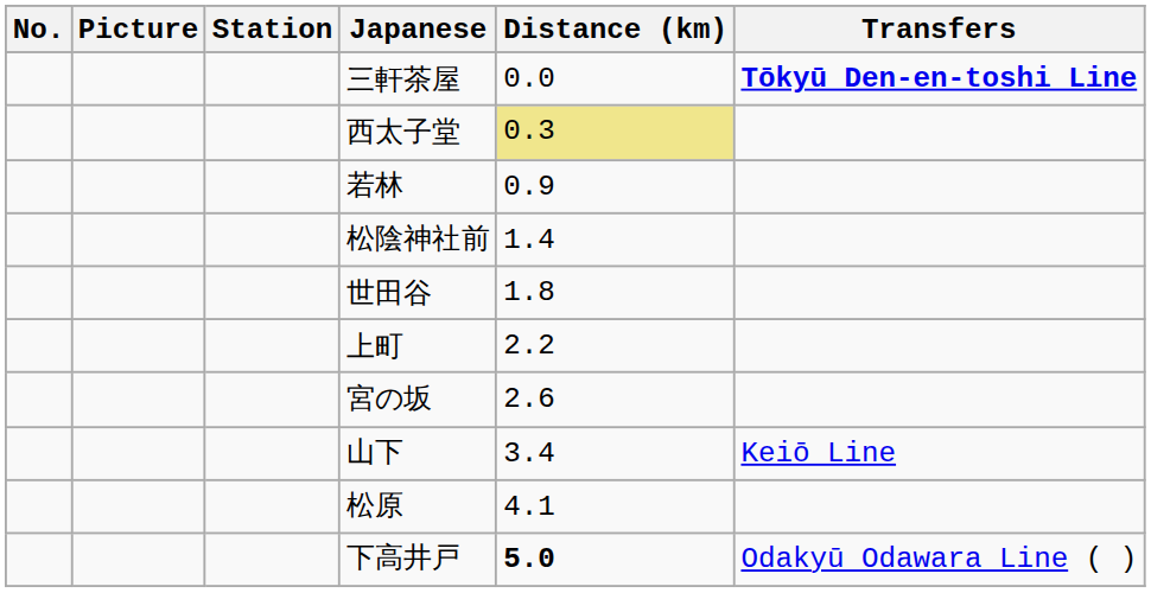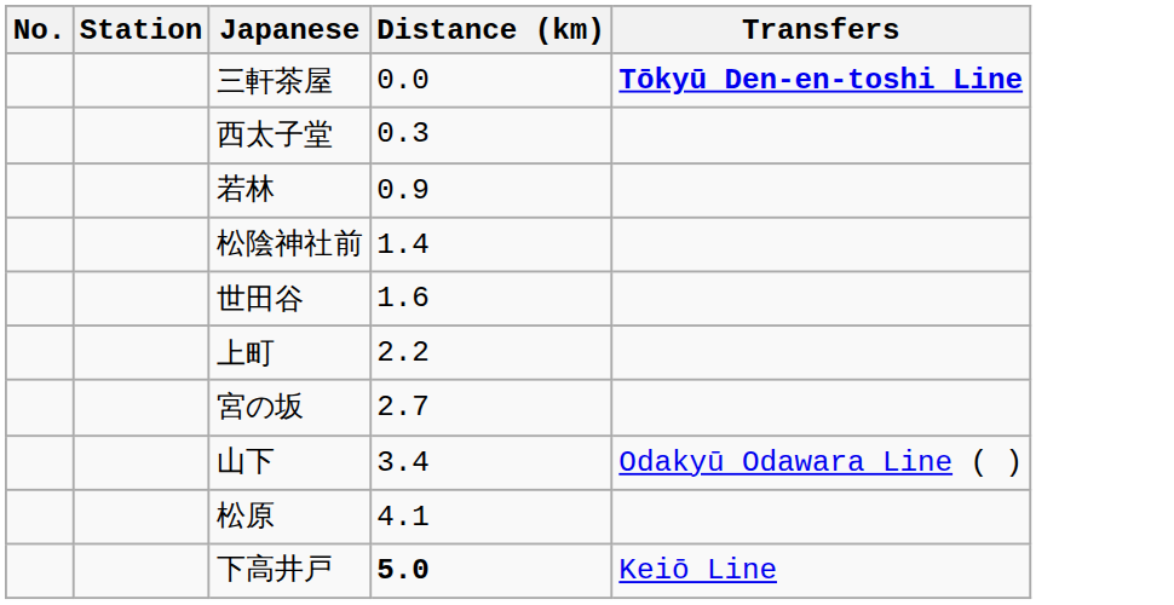 <table class=wikitable>
 <tr>
 <th>No.</th>
-<th>Picture</th>
 <th>Station</th>
 <th>Japanese</th>
 <th>Distance (km)</th>
 <th>Transfers</th>
 </tr>
 <tr>
-<td></td>
 <td></td>
 <td></td>
 <td>三軒茶屋</td>
 <td>0.0</td>
 <td><strong> <a href='#'>Tōkyū Den-en-toshi Line</a></strong></td>
 </tr>
 <tr>
 <td></td>
 <td></td>
-<td></td>
 <td>西太子堂</td>
-<td style="background: khaki;">0.3</td>
+<td>0.3</td>
 <td></td>
 </tr>
 <tr>
-<td></td>
 <td></td>
 <td></td>
 <td>若林</td>
 <td>0.9</td>
 <td></td>
 </tr>
 <tr>
 <td></td>
 <td></td>
-<td></td>
 <td>松陰神社前</td>
 <td>1.4</td>
 <td></td>
 </tr>
 <tr>
 <td></td>
 <td></td>
-<td></td>
 <td>世田谷</td>
-<td>1.8</td>
+<td>1.6</td>
 <td></td>
 </tr>
 <tr>
-<td></td>
 <td></td>
 <td></td>
 <td>上町</td>
 <td>2.2</td>
 <td></td>
 </tr>
 <tr>
 <td></td>
 <td></td>
-<td></td>
 <td>宮の坂</td>
-<td>2.6</td>
+<td>2.7</td>
 <td></td>
 </tr>
 <tr>
 <td></td>
 <td></td>
-<td></td>
 <td>山下</td>
 <td>3.4</td>
-<td> <a href='#'>Keiō Line</a></td>
+<td><a href='#'>Odakyū Odawara Line</a> ( )</td>
 </tr>
 <tr>
-<td></td>
 <td></td>
 <td></td>
 <td>松原</td>
 <td>4.1</td>
 <td></td>
 </tr>
 <tr>
 <td></td>
 <td></td>
-<td></td>
 <td>下高井戸</td>
 <td><strong>5.0</strong></td>
-<td><a href='#'>Odakyū Odawara Line</a> ( )</td>
+<td> <a href='#'>Keiō Line</a></td>
 </tr>
 </table>
